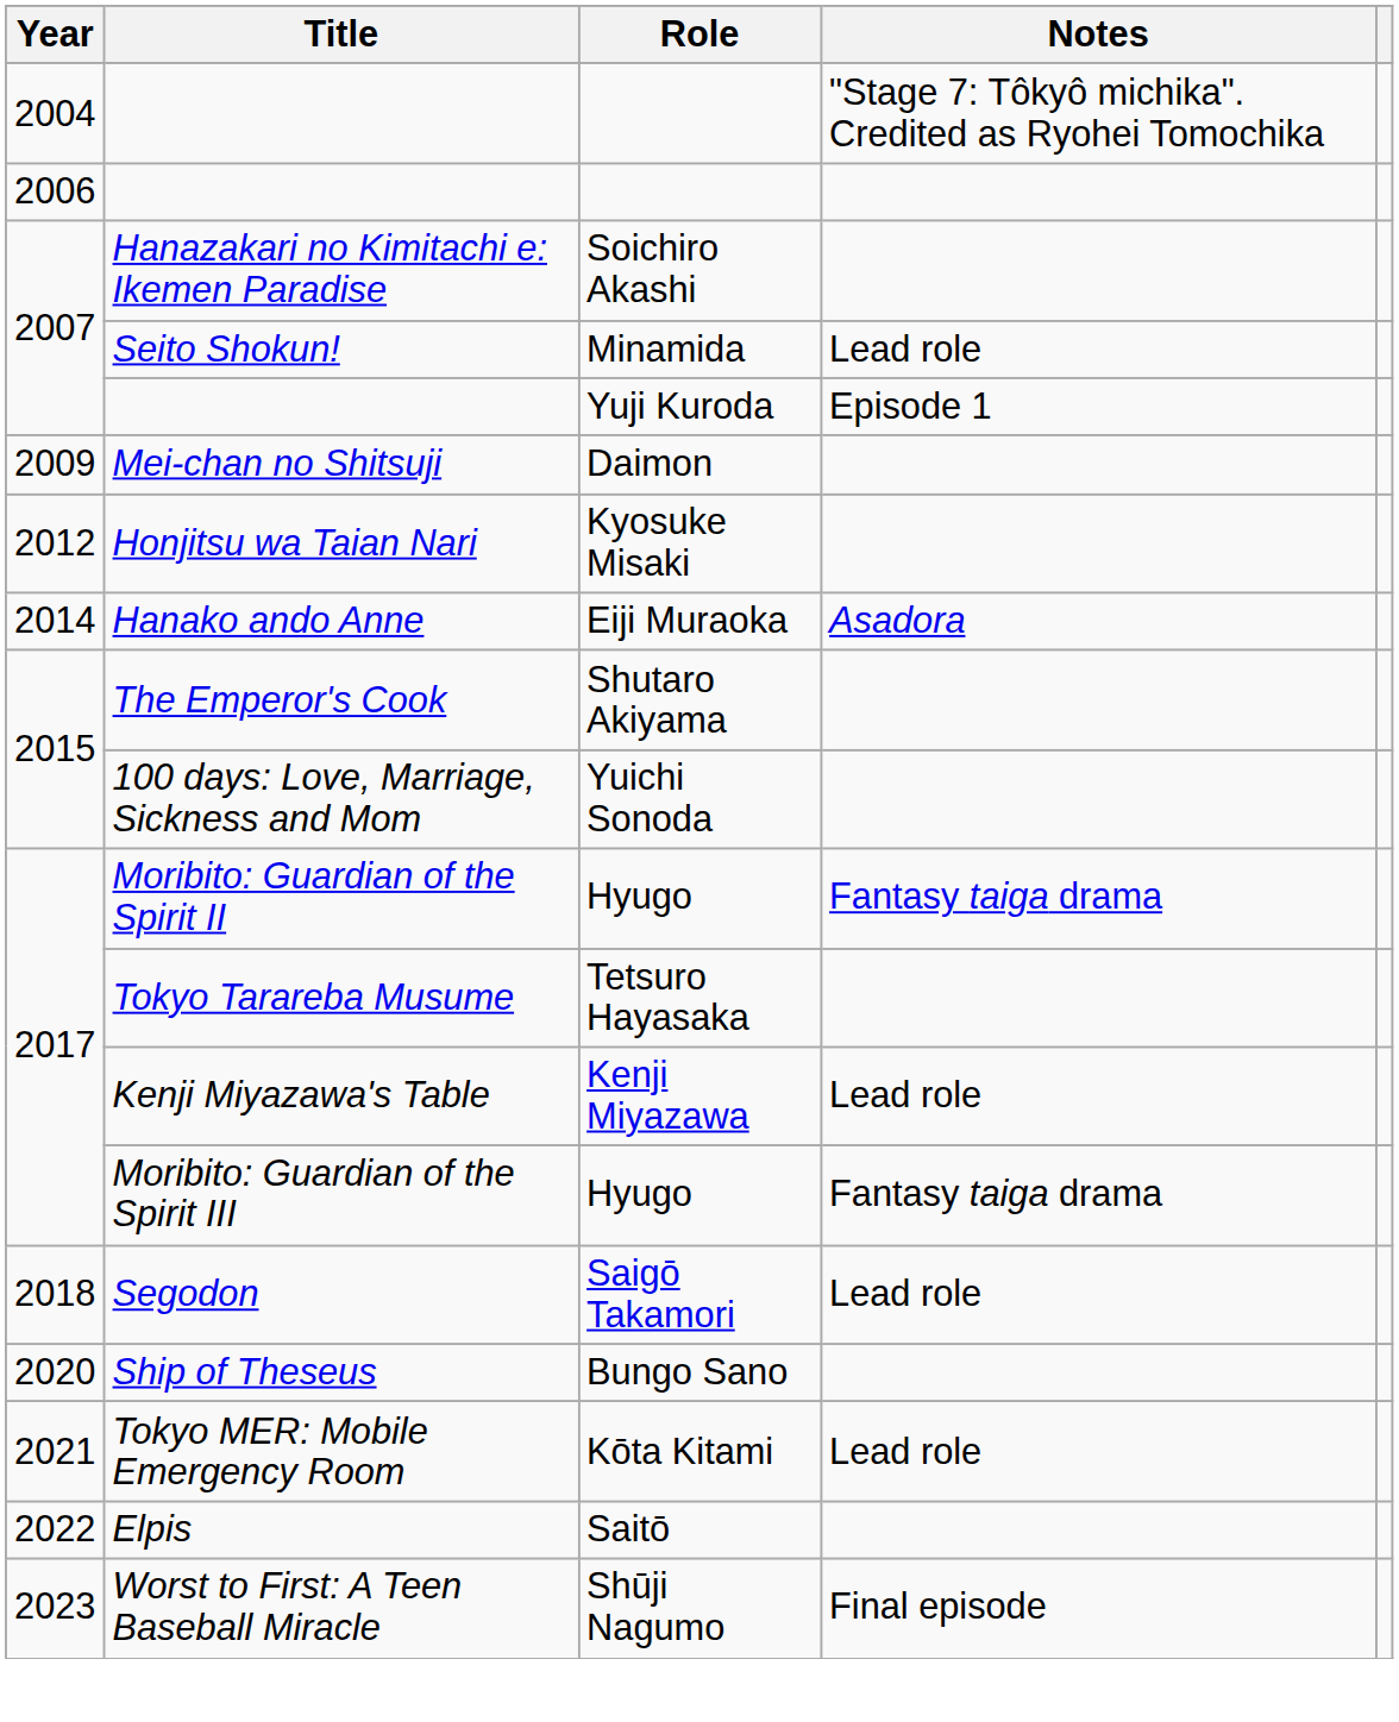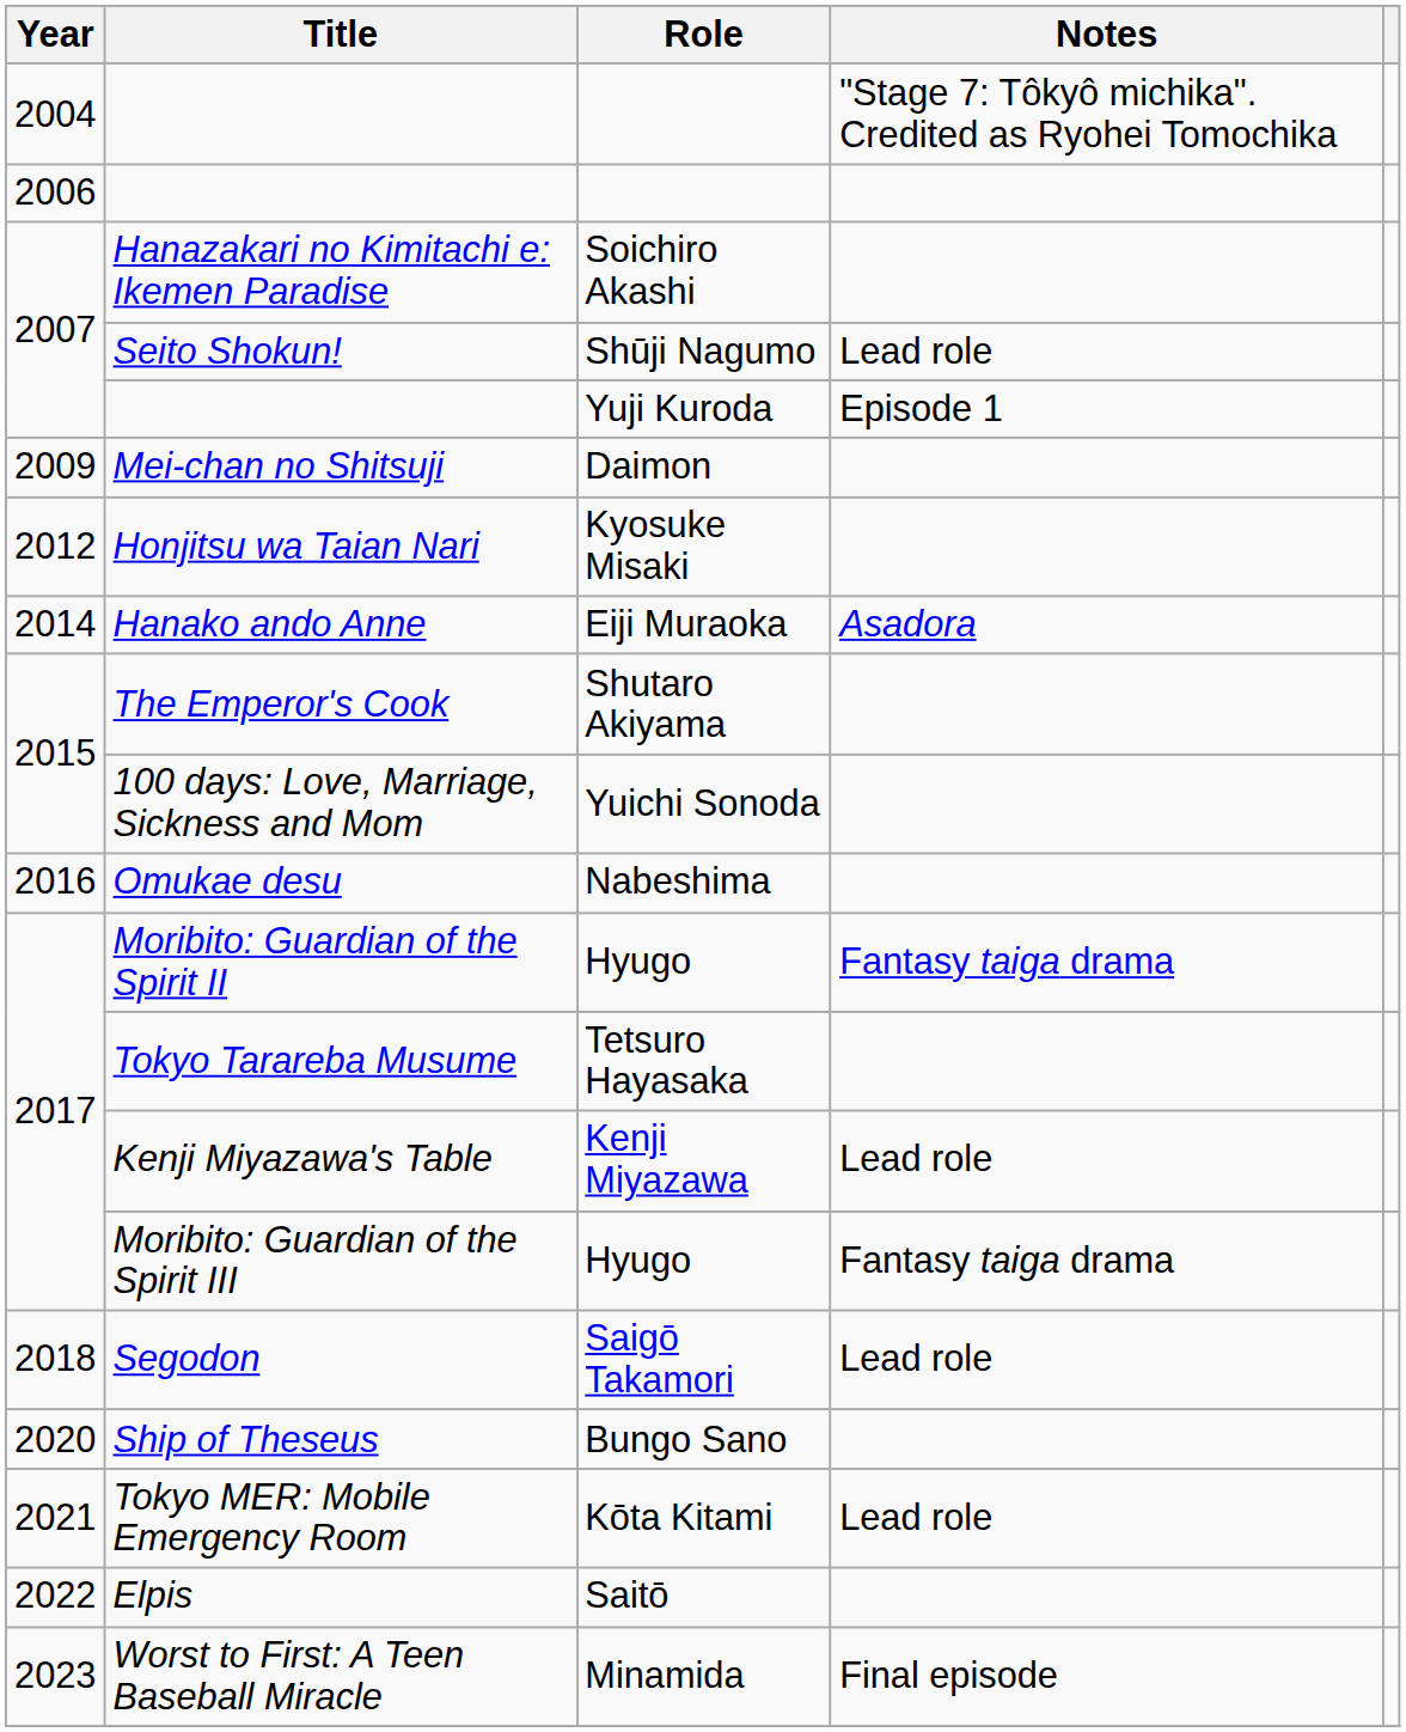 <table class="wikitable sortable">
 <tr>
 <th>Year</th>
 <th>Title</th>
 <th>Role</th>
 <th class="unsortable">Notes</th>
 <th class="unsortable"></th>
 </tr>
 <tr>
 <td>2004</td>
 <td><em></em></td>
 <td></td>
 <td>"Stage 7: Tôkyô michika". Credited as Ryohei Tomochika</td>
 <td></td>
 </tr>
 <tr>
 <td>2006</td>
 <td><em> </em></td>
 <td></td>
 <td></td>
 <td></td>
 </tr>
 <tr>
 <td rowspan="3">2007</td>
 <td><em><a href='#'>Hanazakari no Kimitachi e: Ikemen Paradise</a></em></td>
 <td>Soichiro Akashi</td>
 <td></td>
 <td></td>
 </tr>
 <tr>
 <td><em><a href='#'>Seito Shokun!</a></em></td>
-<td>Minamida</td>
+<td>Shūji Nagumo</td>
 <td>Lead role</td>
 <td></td>
 </tr>
 <tr>
 <td><em></em></td>
 <td>Yuji Kuroda</td>
 <td>Episode 1</td>
 <td></td>
 </tr>
 <tr>
 <td>2009</td>
 <td><em><a href='#'>Mei-chan no Shitsuji</a></em></td>
 <td>Daimon</td>
 <td></td>
 <td></td>
 </tr>
 <tr>
 <td>2012</td>
 <td><em><a href='#'>Honjitsu wa Taian Nari</a></em></td>
 <td>Kyosuke Misaki</td>
 <td></td>
 <td></td>
 </tr>
 <tr>
 <td>2014</td>
 <td><em><a href='#'>Hanako ando Anne</a></em></td>
 <td>Eiji Muraoka</td>
 <td><em><a href='#'>Asadora</a></em></td>
 <td></td>
 </tr>
 <tr>
 <td rowspan="2">2015</td>
 <td><em><a href='#'>The Emperor's Cook</a></em></td>
 <td>Shutaro Akiyama</td>
 <td></td>
 <td></td>
 </tr>
 <tr>
 <td><em>100 days: Love, Marriage, Sickness and Mom</em></td>
 <td>Yuichi Sonoda</td>
+<td></td>
+<td></td>
+</tr>
+<tr>
+<td>2016</td>
+<td><em><a href='#'>Omukae desu</a></em></td>
+<td>Nabeshima</td>
 <td></td>
 <td></td>
 </tr>
 <tr>
 <td rowspan="4">2017</td>
 <td><em><a href='#'>Moribito: Guardian of the Spirit II</a></em></td>
 <td>Hyugo</td>
 <td><a href='#'>Fantasy <em>taiga</em> drama</a></td>
 <td></td>
 </tr>
 <tr>
 <td><em><a href='#'>Tokyo Tarareba Musume</a></em></td>
 <td>Tetsuro Hayasaka</td>
 <td></td>
 <td></td>
 </tr>
 <tr>
 <td><em>Kenji Miyazawa's Table</em></td>
 <td><a href='#'>Kenji Miyazawa</a></td>
 <td>Lead role</td>
 <td></td>
 </tr>
 <tr>
 <td><em>Moribito: Guardian of the Spirit III</em></td>
 <td>Hyugo</td>
 <td>Fantasy <em>taiga</em> drama</td>
 <td></td>
 </tr>
 <tr>
 <td rowspan="1">2018</td>
 <td><em><a href='#'>Segodon</a></em></td>
 <td><a href='#'>Saigō Takamori</a></td>
 <td>Lead role</td>
 <td></td>
 </tr>
 <tr>
 <td>2020</td>
 <td><em><a href='#'>Ship of Theseus</a></em></td>
 <td>Bungo Sano</td>
 <td></td>
 <td></td>
 </tr>
 <tr>
 <td>2021</td>
 <td><em>Tokyo MER: Mobile Emergency Room</em></td>
 <td>Kōta Kitami</td>
 <td>Lead role</td>
 <td></td>
 </tr>
 <tr>
 <td>2022</td>
 <td><em>Elpis</em></td>
 <td>Saitō</td>
 <td></td>
 <td></td>
 </tr>
 <tr>
 <td>2023</td>
 <td><em>Worst to First: A Teen Baseball Miracle</em></td>
-<td>Shūji Nagumo</td>
+<td>Minamida</td>
 <td>Final episode</td>
 <td></td>
 </tr>
 <tr>
 </tr>
 </table>
